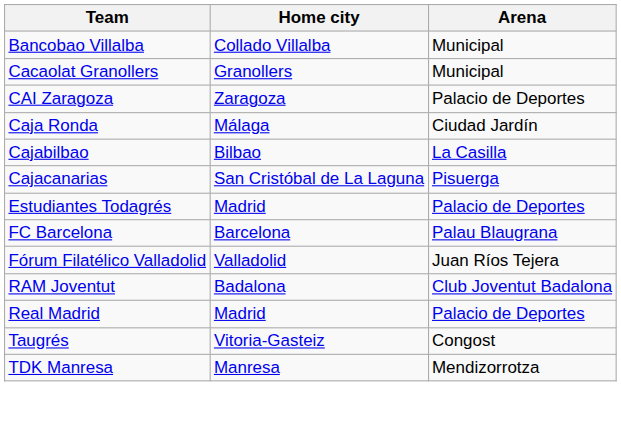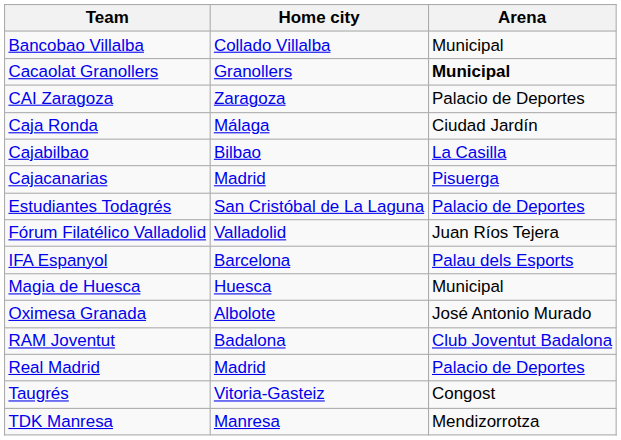 <table class="wikitable sortable">
 <tr>
 <th>Team</th>
 <th>Home city</th>
 <th>Arena</th>
 </tr>
 <tr>
 <td><a href='#'>Bancobao Villalba</a></td>
 <td><a href='#'>Collado Villalba</a></td>
 <td>Municipal</td>
 </tr>
 <tr>
 <td><a href='#'>Cacaolat Granollers</a></td>
 <td><a href='#'>Granollers</a></td>
-<td>Municipal</td>
+<td><strong>Municipal</strong></td>
 </tr>
 <tr>
 <td><a href='#'>CAI Zaragoza</a></td>
 <td><a href='#'>Zaragoza</a></td>
 <td>Palacio de Deportes</td>
 </tr>
 <tr>
 <td><a href='#'>Caja Ronda</a></td>
 <td><a href='#'>Málaga</a></td>
 <td>Ciudad Jardín</td>
 </tr>
 <tr>
 <td><a href='#'>Cajabilbao</a></td>
 <td><a href='#'>Bilbao</a></td>
 <td><a href='#'>La Casilla</a></td>
 </tr>
 <tr>
 <td><a href='#'>Cajacanarias</a></td>
-<td><a href='#'>San Cristóbal de La Laguna</a></td>
+<td><a href='#'>Madrid</a></td>
 <td><a href='#'>Pisuerga</a></td>
 </tr>
 <tr>
 <td><a href='#'>Estudiantes Todagrés</a></td>
-<td><a href='#'>Madrid</a></td>
+<td><a href='#'>San Cristóbal de La Laguna</a></td>
 <td><a href='#'>Palacio de Deportes</a></td>
-</tr>
-<tr>
-<td><a href='#'>FC Barcelona</a></td>
-<td><a href='#'>Barcelona</a></td>
-<td><a href='#'>Palau Blaugrana</a></td>
 </tr>
 <tr>
 <td><a href='#'>Fórum Filatélico Valladolid</a></td>
 <td><a href='#'>Valladolid</a></td>
 <td>Juan Ríos Tejera</td>
+</tr>
+<tr>
+<td><a href='#'>IFA Espanyol</a></td>
+<td><a href='#'>Barcelona</a></td>
+<td><a href='#'>Palau dels Esports</a></td>
+</tr>
+<tr>
+<td><a href='#'>Magia de Huesca</a></td>
+<td><a href='#'>Huesca</a></td>
+<td>Municipal</td>
+</tr>
+<tr>
+<td><a href='#'>Oximesa Granada</a></td>
+<td><a href='#'>Albolote</a></td>
+<td>José Antonio Murado</td>
 </tr>
 <tr>
 <td><a href='#'>RAM Joventut</a></td>
 <td><a href='#'>Badalona</a></td>
 <td><a href='#'>Club Joventut Badalona</a></td>
 </tr>
 <tr>
 <td><a href='#'>Real Madrid</a></td>
 <td><a href='#'>Madrid</a></td>
 <td><a href='#'>Palacio de Deportes</a></td>
 </tr>
 <tr>
 <td><a href='#'>Taugrés</a></td>
 <td><a href='#'>Vitoria-Gasteiz</a></td>
 <td>Congost</td>
 </tr>
 <tr>
 <td><a href='#'>TDK Manresa</a></td>
 <td><a href='#'>Manresa</a></td>
 <td>Mendizorrotza</td>
 </tr>
 </table>
